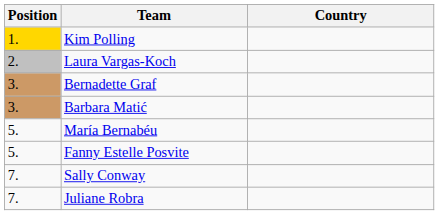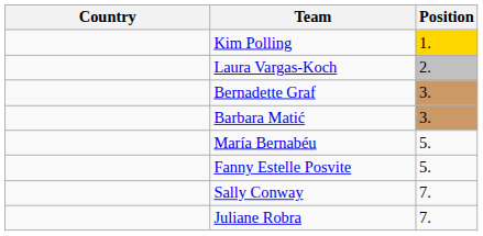 <table class=wikitable>
 <tr>
+<th width=200>Country</th>
+<th width=200>Team</th>
 <th width=10>Position</th>
-<th width=200>Team</th>
-<th width=200>Country</th>
 </tr>
 <tr>
+<td></td>
+<td><a href='#'>Kim Polling</a></td>
 <td bgcolor=gold>1.</td>
-<td><a href='#'>Kim Polling</a></td>
-<td></td>
 </tr>
 <tr>
+<td></td>
+<td><a href='#'>Laura Vargas-Koch</a></td>
 <td bgcolor="silver">2.</td>
-<td><a href='#'>Laura Vargas-Koch</a></td>
-<td></td>
 </tr>
 <tr>
+<td></td>
+<td><a href='#'>Bernadette Graf</a></td>
 <td bgcolor="CC9966">3.</td>
-<td><a href='#'>Bernadette Graf</a></td>
-<td></td>
 </tr>
 <tr>
+<td></td>
+<td><a href='#'>Barbara Matić</a></td>
 <td bgcolor="CC9966">3.</td>
-<td><a href='#'>Barbara Matić</a></td>
-<td></td>
 </tr>
 <tr>
+<td></td>
+<td><a href='#'>María Bernabéu</a></td>
 <td>5.</td>
-<td><a href='#'>María Bernabéu</a></td>
-<td></td>
 </tr>
 <tr>
+<td></td>
+<td><a href='#'>Fanny Estelle Posvite</a></td>
 <td>5.</td>
-<td><a href='#'>Fanny Estelle Posvite</a></td>
-<td></td>
 </tr>
 <tr>
+<td></td>
+<td><a href='#'>Sally Conway</a></td>
 <td>7.</td>
-<td><a href='#'>Sally Conway</a></td>
-<td></td>
 </tr>
 <tr>
+<td></td>
+<td><a href='#'>Juliane Robra</a></td>
 <td>7.</td>
-<td><a href='#'>Juliane Robra</a></td>
-<td></td>
 </tr>
 </table>
